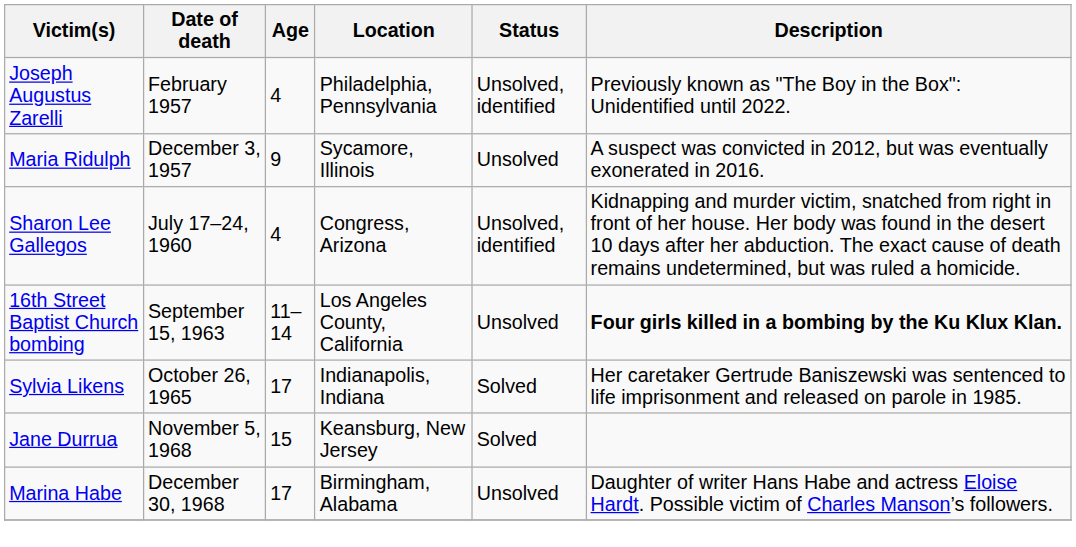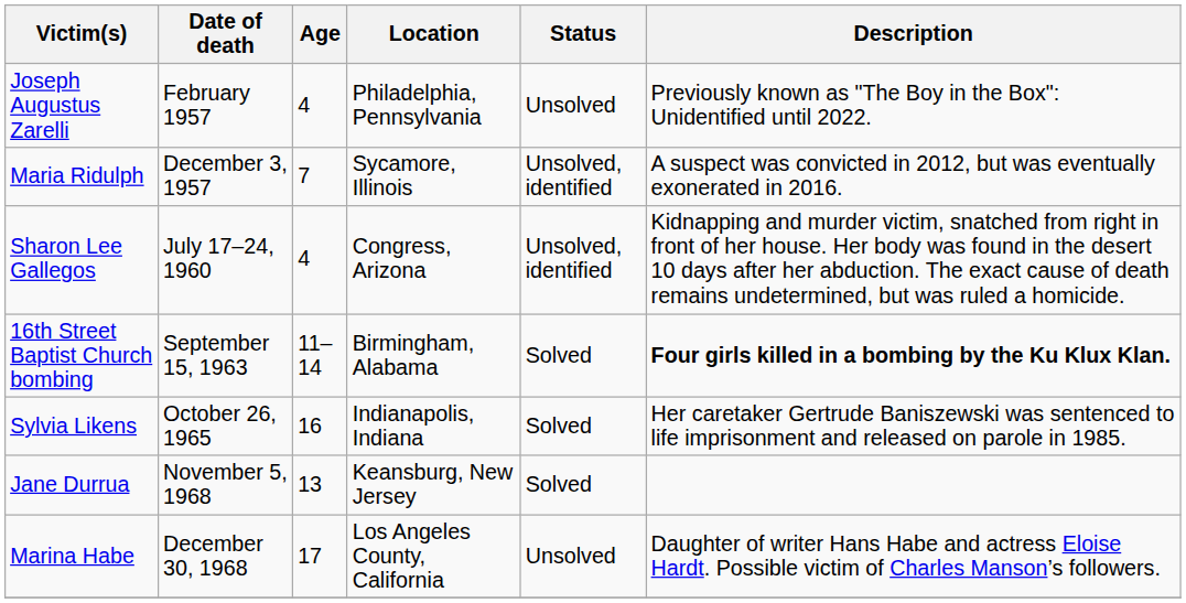 <table class="wikitable sortable">
 <tr>
 <th scope="col">Victim(s)</th>
 <th scope="col">Date of death</th>
 <th scope="col">Age</th>
 <th scope="col">Location</th>
 <th scope="col">Status</th>
 <th scope="col">Description</th>
 </tr>
 <tr>
 <td><a href='#'>Joseph Augustus Zarelli</a></td>
 <td>February 1957</td>
 <td>4</td>
 <td>Philadelphia, Pennsylvania</td>
-<td>Unsolved, identified</td>
+<td>Unsolved</td>
 <td>Previously known as "The Boy in the Box": Unidentified until 2022.</td>
 </tr>
 <tr>
 <td><a href='#'>Maria Ridulph</a></td>
 <td>December 3, 1957</td>
-<td>9</td>
+<td>7</td>
 <td>Sycamore, Illinois</td>
-<td>Unsolved</td>
+<td>Unsolved, identified</td>
 <td>A suspect was convicted in 2012, but was eventually exonerated in 2016.</td>
 </tr>
 <tr>
 <td><a href='#'>Sharon Lee Gallegos</a></td>
 <td> July 17–24, 1960</td>
 <td>4</td>
 <td>Congress, Arizona</td>
 <td>Unsolved, identified</td>
 <td>Kidnapping and murder victim, snatched from right in front of her house. Her body was found in the desert 10 days after her abduction. The exact cause of death remains undetermined, but was ruled a homicide.</td>
 </tr>
 <tr>
 <td><a href='#'>16th Street Baptist Church bombing</a></td>
 <td>September 15, 1963</td>
 <td>11–14</td>
-<td>Los Angeles County, California</td>
-<td>Unsolved</td>
+<td>Birmingham, Alabama</td>
+<td>Solved</td>
 <td><strong>Four girls killed in a bombing by the Ku Klux Klan.</strong></td>
 </tr>
 <tr>
 <td><a href='#'>Sylvia Likens</a></td>
 <td>October 26, 1965</td>
-<td>17</td>
+<td>16</td>
 <td>Indianapolis, Indiana</td>
 <td>Solved</td>
 <td>Her caretaker Gertrude Baniszewski was sentenced to life imprisonment and released on parole in 1985.</td>
 </tr>
 <tr>
 <td><a href='#'>Jane Durrua</a></td>
 <td>November 5, 1968</td>
-<td>15</td>
+<td>13</td>
 <td>Keansburg, New Jersey</td>
 <td>Solved</td>
 <td></td>
 </tr>
 <tr>
 <td><a href='#'>Marina Habe</a></td>
 <td>December 30, 1968</td>
 <td>17</td>
-<td>Birmingham, Alabama</td>
+<td>Los Angeles County, California</td>
 <td>Unsolved</td>
 <td>Daughter of writer Hans Habe and actress <a href='#'>Eloise Hardt</a>. Possible victim of <a href='#'>Charles Manson</a>’s followers.</td>
 </tr>
 <tr>
 </tr>
 </table>
